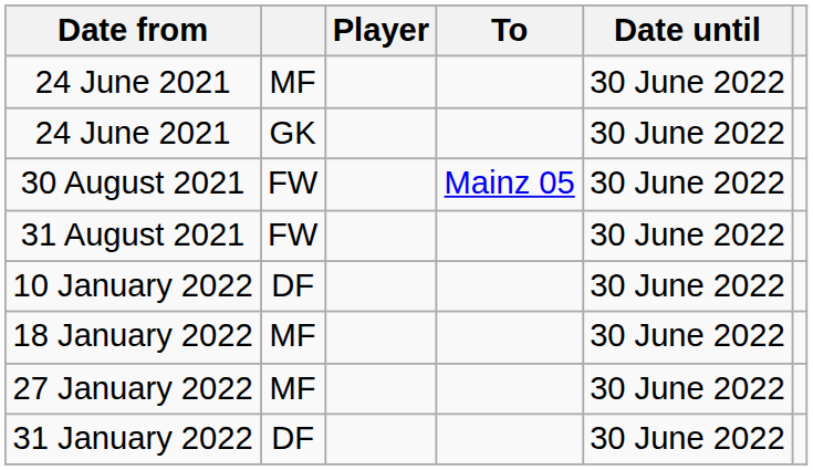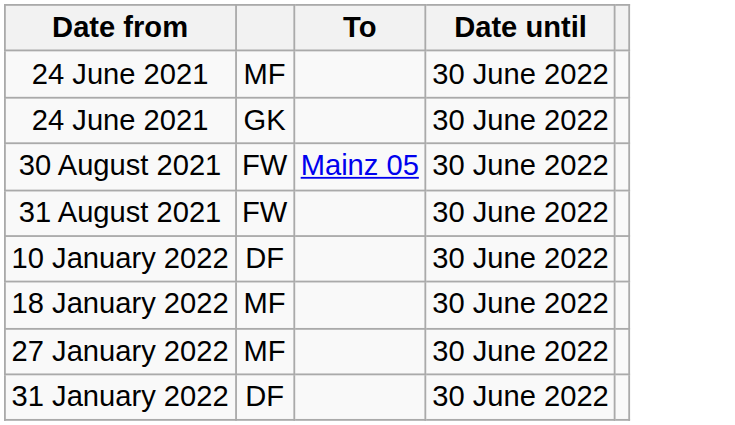 <table class="wikitable sortable nowrap" style="text-align:center;">
 <tr>
 <th scope=col>Date from</th>
 <th scope=col></th>
-<th scope=col>Player</th>
 <th scope=col>To</th>
 <th scope=col>Date until</th>
 <th scope=col class="unsortable"></th>
 </tr>
 <tr>
 <td>24 June 2021</td>
 <td>MF</td>
 <td align="left"></td>
-<td align="left"></td>
 <td>30 June 2022</td>
 <td></td>
 </tr>
 <tr>
 <td>24 June 2021</td>
 <td>GK</td>
 <td align="left"></td>
-<td align="left"></td>
 <td>30 June 2022</td>
 <td></td>
 </tr>
 <tr>
 <td>30 August 2021</td>
 <td>FW</td>
-<td align="left"></td>
 <td align="left"><a href='#'>Mainz 05</a></td>
 <td>30 June 2022</td>
 <td></td>
 </tr>
 <tr>
 <td>31 August 2021</td>
 <td>FW</td>
 <td align="left"></td>
-<td align="left"></td>
 <td>30 June 2022</td>
 <td></td>
 </tr>
 <tr>
 <td>10 January 2022</td>
 <td>DF</td>
-<td align="left"></td>
 <td align="left"></td>
 <td>30 June 2022</td>
 <td></td>
 </tr>
 <tr>
 <td>18 January 2022</td>
 <td>MF</td>
 <td align="left"></td>
-<td align="left"></td>
 <td>30 June 2022</td>
 <td></td>
 </tr>
 <tr>
 <td>27 January 2022</td>
 <td>MF</td>
-<td align="left"></td>
 <td align="left"></td>
 <td>30 June 2022</td>
 <td></td>
 </tr>
 <tr>
 <td>31 January 2022</td>
 <td>DF</td>
 <td align=left></td>
-<td align=left></td>
 <td>30 June 2022</td>
 <td></td>
 </tr>
 </table>
